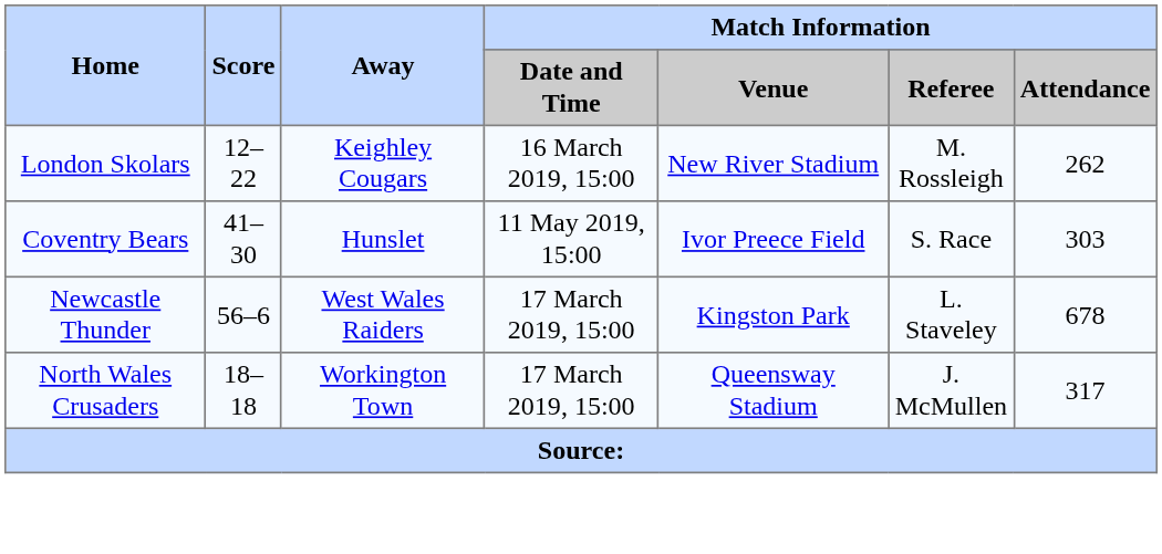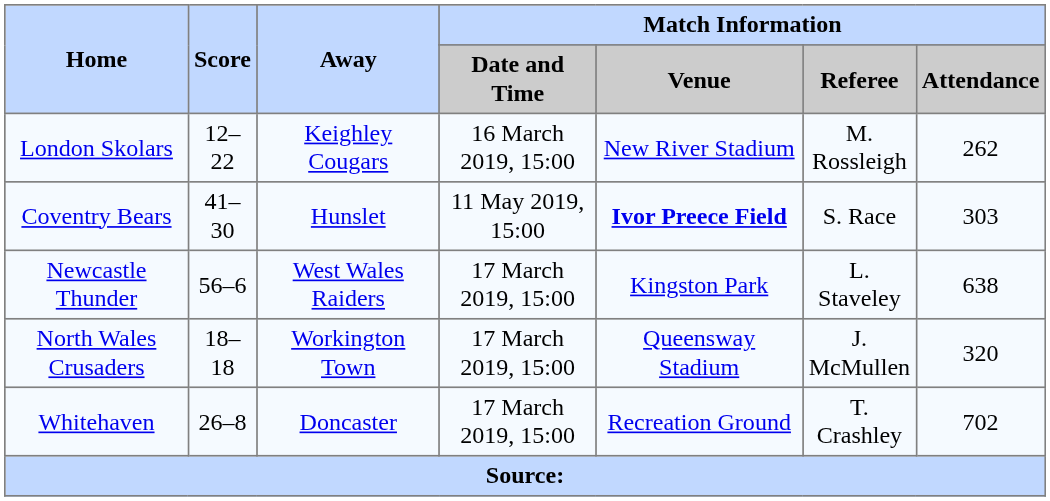 <table border=1 style="border-collapse:collapse; font-size:90%; text-align:center;" cellpadding=3 cellspacing=0 width=100%>
 <tr bgcolor=#C1D8FF>
 <th rowspan=2 width=19%>Home</th>
 <th rowspan=2 width=6%>Score</th>
 <th rowspan=2 width=19%>Away</th>
 <th colspan=4>Match Information</th>
 </tr>
 <tr bgcolor=#CCCCCC>
 <th width=17%>Date and Time</th>
 <th width=22%>Venue</th>
 <th width=10%>Referee</th>
 <th width=7%>Attendance</th>
 </tr>
 <tr bgcolor=#F5FAFF>
 <td> <a href='#'>London Skolars</a></td>
 <td>12–22</td>
 <td> <a href='#'>Keighley Cougars</a></td>
 <td>16 March 2019, 15:00</td>
 <td><a href='#'>New River Stadium</a></td>
 <td>M. Rossleigh</td>
 <td>262</td>
 </tr>
 <tr bgcolor=#F5FAFF>
 <td> <a href='#'>Coventry Bears</a></td>
 <td>41–30</td>
 <td> <a href='#'>Hunslet</a></td>
 <td>11 May 2019, 15:00</td>
-<td><a href='#'>Ivor Preece Field</a></td>
+<td><strong><a href='#'>Ivor Preece Field</a></strong></td>
 <td>S. Race</td>
 <td>303</td>
 </tr>
 <tr bgcolor=#F5FAFF>
 <td> <a href='#'>Newcastle Thunder</a></td>
 <td>56–6</td>
 <td> <a href='#'>West Wales Raiders</a></td>
 <td>17 March 2019, 15:00</td>
 <td><a href='#'>Kingston Park</a></td>
 <td>L. Staveley</td>
-<td>678</td>
+<td>638</td>
 </tr>
 <tr bgcolor=#F5FAFF>
 <td> <a href='#'>North Wales Crusaders</a></td>
 <td>18–18</td>
 <td> <a href='#'>Workington Town</a></td>
 <td>17 March 2019, 15:00</td>
 <td><a href='#'>Queensway Stadium</a></td>
 <td>J. McMullen</td>
-<td>317</td>
+<td>320</td>
+</tr>
+<tr bgcolor=#F5FAFF>
+<td> <a href='#'>Whitehaven</a></td>
+<td>26–8</td>
+<td> <a href='#'>Doncaster</a></td>
+<td>17 March 2019, 15:00</td>
+<td><a href='#'>Recreation Ground</a></td>
+<td>T. Crashley</td>
+<td>702</td>
 </tr>
 <tr style="background:#c1d8ff;">
 <th colspan=7>Source:</th>
 </tr>
 </table>
